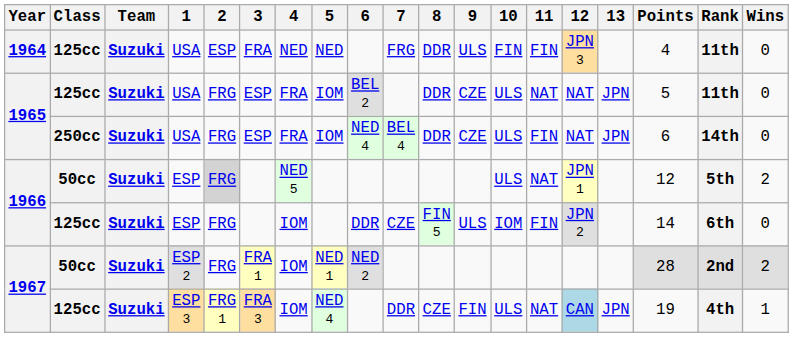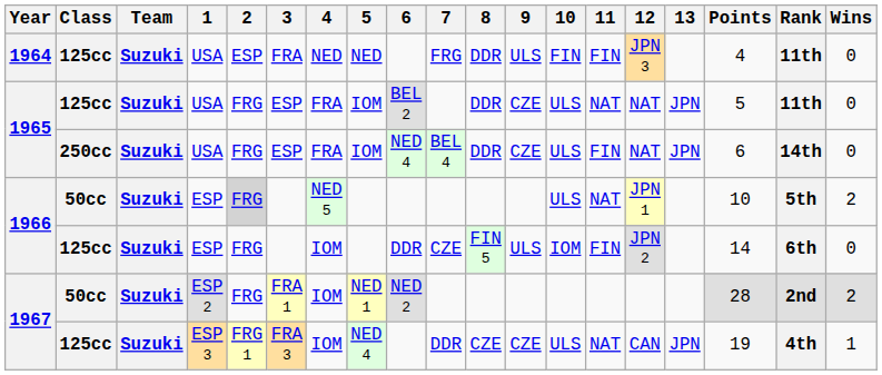 <table class="wikitable" style="text-align:center; font-size:95%">
 <tr>
 <th>Year</th>
 <th>Class</th>
 <th>Team</th>
 <th>1</th>
 <th>2</th>
 <th>3</th>
 <th>4</th>
 <th>5</th>
 <th>6</th>
 <th>7</th>
 <th>8</th>
 <th>9</th>
 <th>10</th>
 <th>11</th>
 <th>12</th>
 <th>13</th>
 <th>Points</th>
 <th>Rank</th>
 <th>Wins</th>
 </tr>
 <tr>
 <th><a href='#'>1964</a></th>
 <th>125cc</th>
 <th><a href='#'>Suzuki</a></th>
 <td><a href='#'>USA</a></td>
 <td><a href='#'>ESP</a></td>
 <td><a href='#'>FRA</a></td>
 <td><a href='#'>NED</a></td>
 <td><a href='#'>NED</a></td>
 <td></td>
 <td><a href='#'>FRG</a></td>
 <td><a href='#'>DDR</a></td>
 <td><a href='#'>ULS</a></td>
 <td><a href='#'>FIN</a></td>
 <td><a href='#'>FIN</a></td>
 <td style="background:#ffdf9f;"><a href='#'>JPN</a><br><small>3</small></td>
 <td></td>
 <td>4</td>
 <th>11th</th>
 <td>0</td>
 </tr>
 <tr>
 <th rowspan=2><a href='#'>1965</a></th>
 <th>125cc</th>
 <th><a href='#'>Suzuki</a></th>
 <td><a href='#'>USA</a></td>
 <td><a href='#'>FRG</a></td>
 <td><a href='#'>ESP</a></td>
 <td><a href='#'>FRA</a></td>
 <td><a href='#'>IOM</a></td>
 <td style="background:#dfdfdf;"><a href='#'>BEL</a><br><small>2</small></td>
 <td></td>
 <td><a href='#'>DDR</a></td>
 <td><a href='#'>CZE</a></td>
 <td><a href='#'>ULS</a></td>
 <td><a href='#'>NAT</a></td>
 <td><a href='#'>NAT</a></td>
 <td><a href='#'>JPN</a></td>
 <td>5</td>
 <th>11th</th>
 <td>0</td>
 </tr>
 <tr>
 <th>250cc</th>
 <th><a href='#'>Suzuki</a></th>
 <td><a href='#'>USA</a></td>
 <td><a href='#'>FRG</a></td>
 <td><a href='#'>ESP</a></td>
 <td><a href='#'>FRA</a></td>
 <td><a href='#'>IOM</a></td>
 <td style="background:#dfffdf;"><a href='#'>NED</a><br><small>4</small></td>
 <td style="background:#dfffdf;"><a href='#'>BEL</a><br><small>4</small></td>
 <td><a href='#'>DDR</a></td>
 <td><a href='#'>CZE</a></td>
 <td><a href='#'>ULS</a></td>
 <td><a href='#'>FIN</a></td>
 <td><a href='#'>NAT</a></td>
 <td><a href='#'>JPN</a></td>
 <td>6</td>
 <th>14th</th>
 <td>0</td>
 </tr>
 <tr>
 <th rowspan=2><a href='#'>1966</a></th>
 <th>50cc</th>
 <th><a href='#'>Suzuki</a></th>
 <td><a href='#'>ESP</a></td>
 <td style="background: lightgrey;"><a href='#'>FRG</a></td>
 <td></td>
 <td style="background:#dfffdf;"><a href='#'>NED</a><br><small>5</small></td>
 <td></td>
 <td></td>
 <td></td>
 <td></td>
 <td></td>
 <td><a href='#'>ULS</a></td>
 <td><a href='#'>NAT</a></td>
 <td style="background:#ffffbf;"><a href='#'>JPN</a><br><small>1</small></td>
 <td></td>
-<td>12</td>
+<td>10</td>
 <th>5th</th>
 <td>2</td>
 </tr>
 <tr>
 <th>125cc</th>
 <th><a href='#'>Suzuki</a></th>
 <td><a href='#'>ESP</a></td>
 <td><a href='#'>FRG</a></td>
 <td></td>
 <td><a href='#'>IOM</a></td>
 <td></td>
 <td><a href='#'>DDR</a></td>
 <td><a href='#'>CZE</a></td>
 <td style="background:#dfffdf;"><a href='#'>FIN</a><br><small>5</small></td>
 <td><a href='#'>ULS</a></td>
 <td><a href='#'>IOM</a></td>
 <td><a href='#'>FIN</a></td>
 <td style="background:#dfdfdf;"><a href='#'>JPN</a><br><small>2</small></td>
 <td></td>
 <td>14</td>
 <th>6th</th>
 <td>0</td>
 </tr>
 <tr>
 <th rowspan=2><a href='#'>1967</a></th>
 <th>50cc</th>
 <th><a href='#'>Suzuki</a></th>
 <td style="background:#dfdfdf;"><a href='#'>ESP</a><br><small>2</small></td>
 <td><a href='#'>FRG</a></td>
 <td style="background:#ffffbf;"><a href='#'>FRA</a><br><small>1</small></td>
 <td><a href='#'>IOM</a></td>
 <td style="background:#ffffbf;"><a href='#'>NED</a><br><small>1</small></td>
 <td style="background:#dfdfdf;"><a href='#'>NED</a><br><small>2</small></td>
 <td></td>
 <td></td>
 <td></td>
 <td></td>
 <td></td>
 <td></td>
 <td></td>
 <td style="background:#dfdfdf;">28</td>
 <th style="background:#dfdfdf;">2nd</th>
 <td style="background:#dfdfdf;">2</td>
 </tr>
 <tr>
 <th>125cc</th>
 <th><a href='#'>Suzuki</a></th>
 <td style="background:#ffdf9f;"><a href='#'>ESP</a><br><small>3</small></td>
 <td style="background:#ffffbf;"><a href='#'>FRG</a><br><small>1</small></td>
 <td style="background:#ffdf9f;"><a href='#'>FRA</a><br><small>3</small></td>
 <td><a href='#'>IOM</a></td>
 <td style="background:#dfffdf;"><a href='#'>NED</a><br><small>4</small></td>
 <td></td>
 <td><a href='#'>DDR</a></td>
 <td><a href='#'>CZE</a></td>
-<td><a href='#'>FIN</a></td>
+<td><a href='#'>CZE</a></td>
 <td><a href='#'>ULS</a></td>
 <td><a href='#'>NAT</a></td>
-<td style="background: lightblue;"><a href='#'>CAN</a></td>
+<td><a href='#'>CAN</a></td>
 <td><a href='#'>JPN</a></td>
 <td>19</td>
 <th>4th</th>
 <td>1</td>
 </tr>
 </table>
